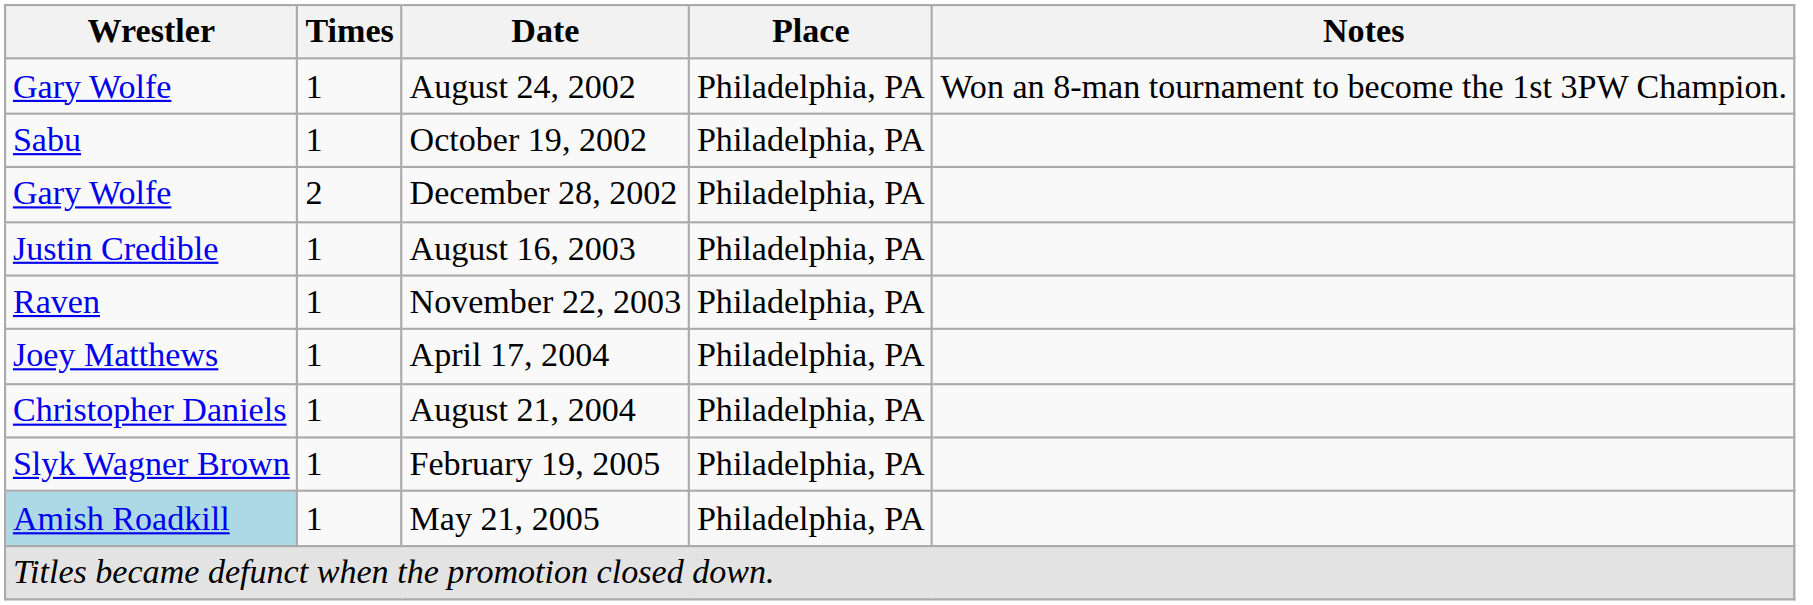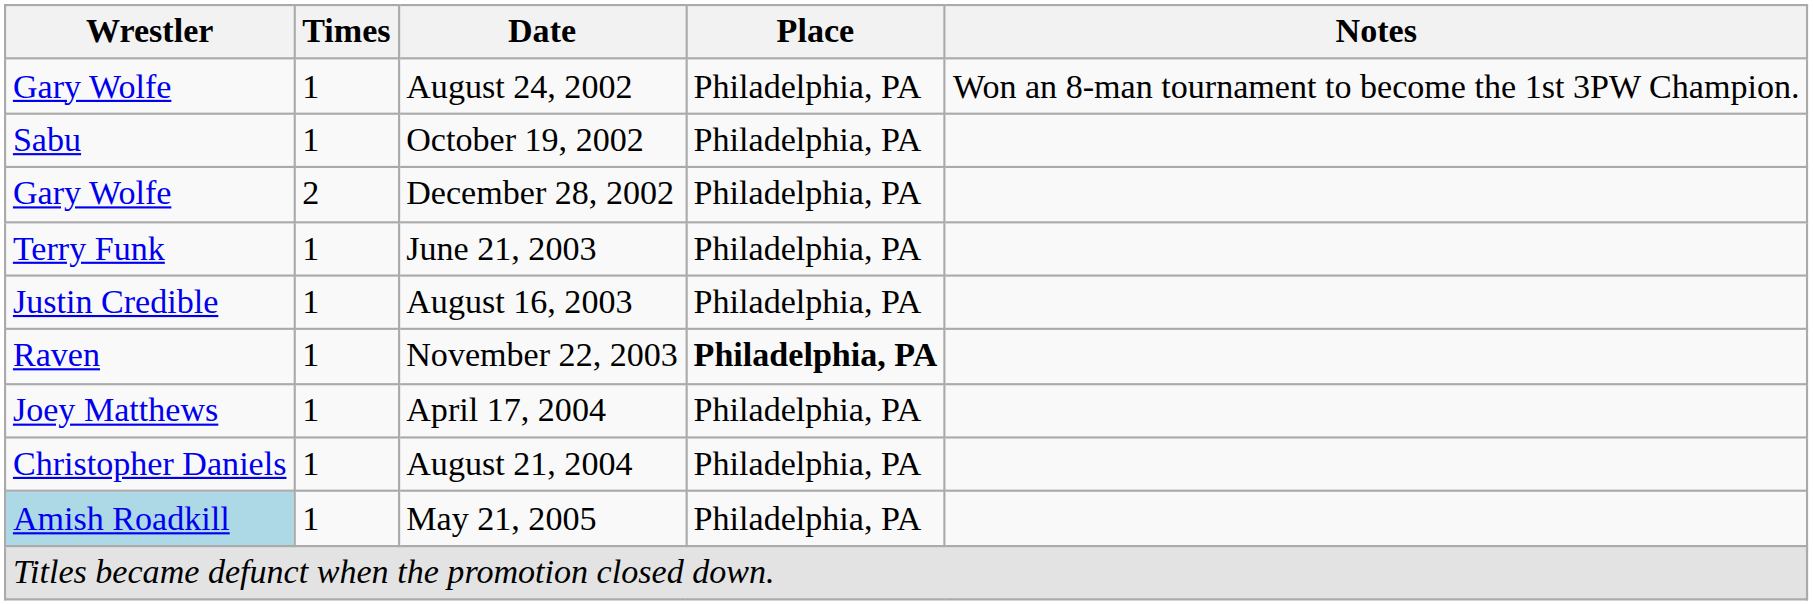 <table class="wikitable">
 <tr>
 <th>Wrestler</th>
 <th>Times</th>
 <th>Date</th>
 <th>Place</th>
 <th>Notes</th>
 </tr>
 <tr>
 <td><a href='#'>Gary Wolfe</a></td>
 <td>1</td>
 <td>August 24, 2002</td>
 <td>Philadelphia, PA</td>
 <td>Won an 8-man tournament to become the 1st 3PW Champion.</td>
 </tr>
 <tr>
 <td><a href='#'>Sabu</a></td>
 <td>1</td>
 <td>October 19, 2002</td>
 <td>Philadelphia, PA</td>
 <td></td>
 </tr>
 <tr>
 <td><a href='#'>Gary Wolfe</a></td>
 <td>2</td>
 <td>December 28, 2002</td>
 <td>Philadelphia, PA</td>
 <td></td>
 </tr>
 <tr>
+<td><a href='#'>Terry Funk</a></td>
+<td>1</td>
+<td>June 21, 2003</td>
+<td>Philadelphia, PA</td>
+<td></td>
+</tr>
+<tr>
 <td><a href='#'>Justin Credible</a></td>
 <td>1</td>
 <td>August 16, 2003</td>
 <td>Philadelphia, PA</td>
 <td></td>
 </tr>
 <tr>
 <td><a href='#'>Raven</a></td>
 <td>1</td>
 <td>November 22, 2003</td>
-<td>Philadelphia, PA</td>
+<td><strong>Philadelphia, PA</strong></td>
 <td></td>
 </tr>
 <tr>
 <td><a href='#'>Joey Matthews</a></td>
 <td>1</td>
 <td>April 17, 2004</td>
 <td>Philadelphia, PA</td>
 <td></td>
 </tr>
 <tr>
 <td><a href='#'>Christopher Daniels</a></td>
 <td>1</td>
 <td>August 21, 2004</td>
 <td>Philadelphia, PA</td>
 <td></td>
 </tr>
 <tr>
-<td><a href='#'>Slyk Wagner Brown</a></td>
-<td>1</td>
-<td>February 19, 2005 </td>
-<td>Philadelphia, PA</td>
-<td></td>
-</tr>
-<tr>
 <td style="background: lightblue;"><a href='#'>Amish Roadkill</a></td>
 <td>1</td>
 <td>May 21, 2005</td>
 <td>Philadelphia, PA</td>
 <td></td>
 </tr>
 <tr style="background: #e3e3e3;">
 <td colspan="5"><em>Titles became defunct when the promotion closed down.</em></td>
 </tr>
 </table>
